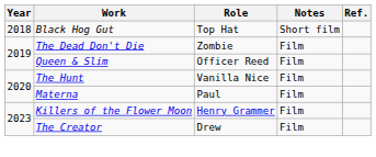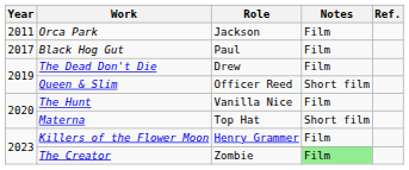 <table class="wikitable sortable">
 <tr>
 <th>Year</th>
 <th>Work</th>
 <th>Role</th>
 <th>Notes</th>
 <th class="unsortable">Ref.</th>
 </tr>
 <tr>
-<td>2018</td>
+<td>2011</td>
+<td><em>Orca Park</em></td>
+<td>Jackson</td>
+<td>Film</td>
+<td></td>
+</tr>
+<tr>
+<td>2017</td>
 <td><em>Black Hog Gut</em></td>
-<td>Top Hat</td>
-<td>Short film</td>
+<td>Paul</td>
+<td>Film</td>
 <td></td>
 </tr>
 <tr>
 <td rowspan="2">2019</td>
 <td><em><a href='#'>The Dead Don't Die</a></em></td>
-<td>Zombie</td>
+<td>Drew</td>
 <td>Film</td>
 <td></td>
 </tr>
 <tr>
 <td><em><a href='#'>Queen & Slim</a></em></td>
 <td>Officer Reed</td>
-<td>Film</td>
+<td>Short film</td>
 <td></td>
 </tr>
 <tr>
 <td rowspan="2">2020</td>
 <td><em><a href='#'>The Hunt</a></em></td>
 <td>Vanilla Nice</td>
 <td>Film</td>
 <td></td>
 </tr>
 <tr>
 <td><em><a href='#'>Materna</a></em></td>
-<td>Paul</td>
-<td>Film</td>
+<td>Top Hat</td>
+<td>Short film</td>
 <td></td>
 </tr>
 <tr>
 <td rowspan="2">2023</td>
 <td><em><a href='#'>Killers of the Flower Moon</a></em></td>
 <td><a href='#'>Henry Grammer</a></td>
 <td>Film</td>
 <td></td>
 </tr>
 <tr>
 <td><em><a href='#'>The Creator</a></em></td>
-<td>Drew</td>
-<td>Film</td>
+<td>Zombie</td>
+<td style="background: lightgreen;">Film</td>
 <td></td>
 </tr>
 </table>
